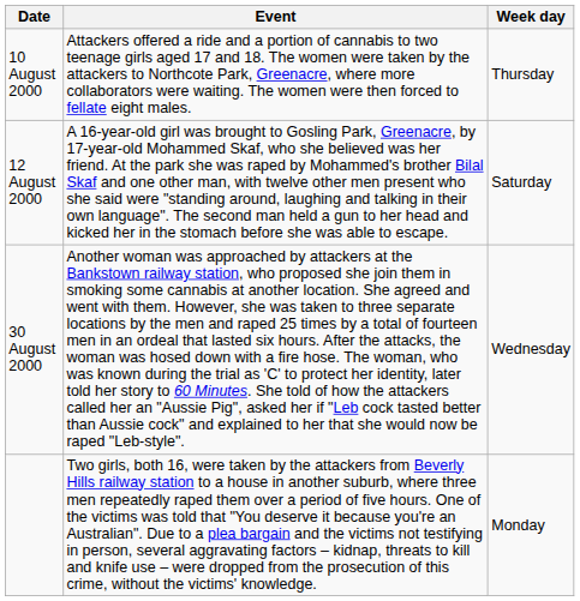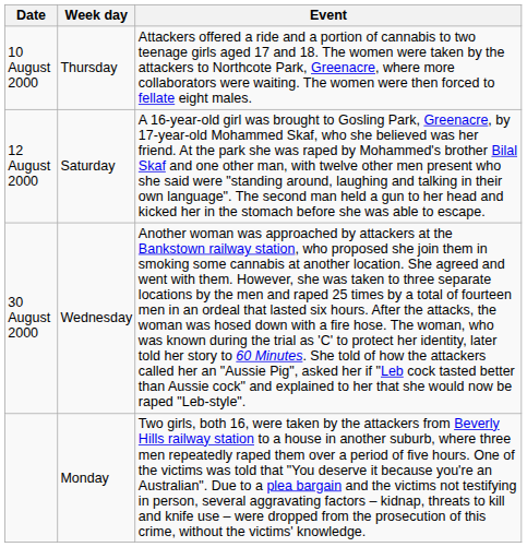 <table class="wikitable">
 <tr>
 <th>Date</th>
+<th>Week day</th>
 <th>Event</th>
-<th>Week day</th>
 </tr>
 <tr>
 <td>10 August 2000</td>
+<td>Thursday</td>
 <td>Attackers offered a ride and a portion of cannabis to two teenage girls aged 17 and 18. The women were taken by the attackers to Northcote Park, <a href='#'>Greenacre</a>, where more collaborators were waiting. The women were then forced to <a href='#'>fellate</a> eight males.</td>
-<td>Thursday</td>
 </tr>
 <tr>
 <td>12 August 2000</td>
+<td>Saturday</td>
 <td>A 16-year-old girl was brought to Gosling Park, <a href='#'>Greenacre</a>, by 17-year-old Mohammed Skaf, who she believed was her friend. At the park she was raped by Mohammed's brother <a href='#'>Bilal Skaf</a> and one other man, with twelve other men present who she said were "standing around, laughing and talking in their own language". The second man held a gun to her head and kicked her in the stomach before she was able to escape.</td>
-<td>Saturday</td>
 </tr>
 <tr>
 <td>30 August 2000</td>
+<td>Wednesday</td>
 <td>Another woman was approached by attackers at the <a href='#'>Bankstown railway station</a>, who proposed she join them in smoking some cannabis at another location. She agreed and went with them. However, she was taken to three separate locations by the men and raped 25 times by a total of fourteen men in an ordeal that lasted six hours. After the attacks, the woman was hosed down with a fire hose. The woman, who was known during the trial as 'C' to protect her identity, later told her story to <em><a href='#'>60 Minutes</a></em>. She told of how the attackers called her an "Aussie Pig", asked her if "<a href='#'>Leb</a> cock tasted better than Aussie cock" and explained to her that she would now be raped "Leb-style".</td>
-<td>Wednesday</td>
 </tr>
 <tr>
 <td></td>
+<td>Monday</td>
 <td>Two girls, both 16, were taken by the attackers from <a href='#'>Beverly Hills railway station</a> to a house in another suburb, where three men repeatedly raped them over a period of five hours. One of the victims was told that "You deserve it because you're an Australian". Due to a <a href='#'>plea bargain</a> and the victims not testifying in person, several aggravating factors – kidnap, threats to kill and knife use – were dropped from the prosecution of this crime, without the victims' knowledge.</td>
-<td>Monday</td>
 </tr>
 </table>
